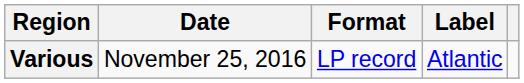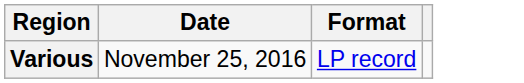 <table class="wikitable plainrowheaders">
 <tr>
 <th scope="col">Region</th>
 <th scope="col">Date</th>
 <th scope="col">Format</th>
-<th scope="col">Label</th>
 <th scope="col"></th>
 </tr>
 <tr>
 <th scope="row">Various</th>
 <td>November 25, 2016</td>
 <td><a href='#'>LP record</a></td>
-<td><a href='#'>Atlantic</a></td>
 <td></td>
 </tr>
 </table>
